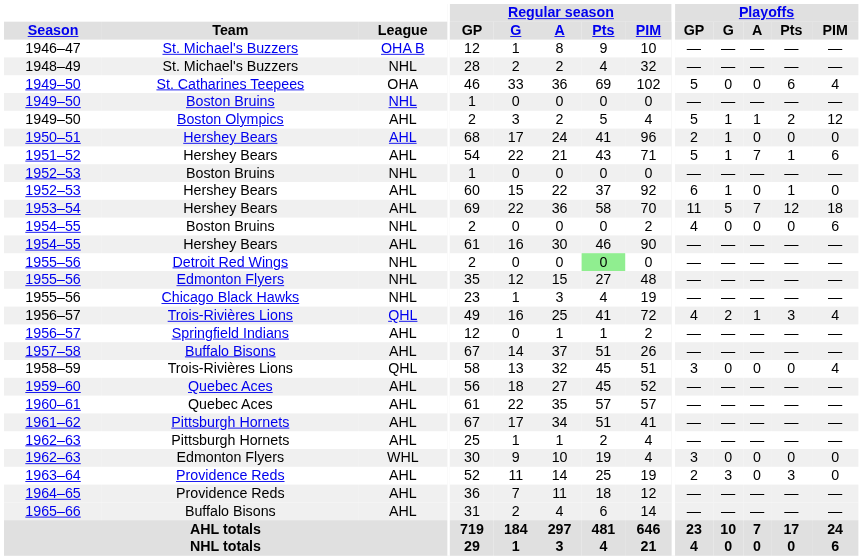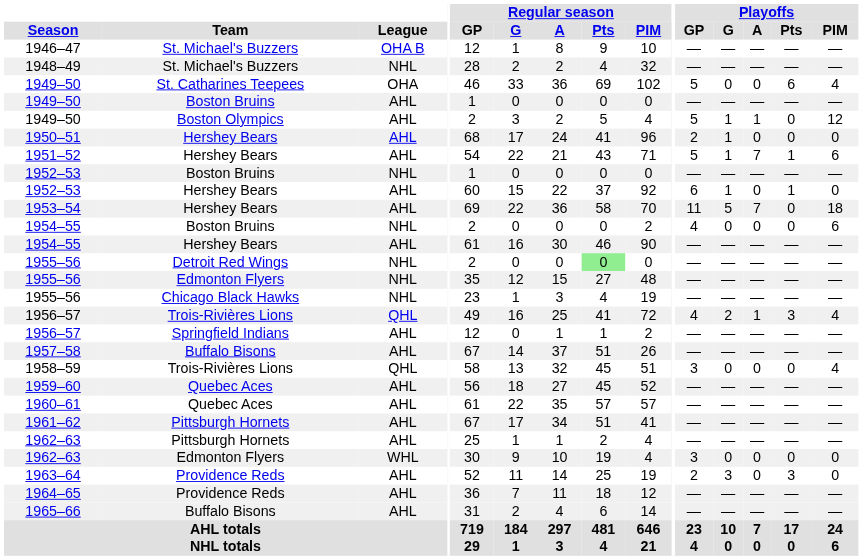 <table border="0" cellpadding="1" cellspacing="0" style="text-align:center; width:60em">
 <tr bgcolor="#e0e0e0">
 <th colspan="3" bgcolor="#ffffff"></th>
 <th rowspan="100" bgcolor="#ffffff"></th>
 <th colspan="5"><a href='#'>Regular season</a></th>
 <th rowspan="100" bgcolor="#ffffff"></th>
 <th colspan="5"><a href='#'>Playoffs</a></th>
 </tr>
 <tr bgcolor="#e0e0e0">
 <th><a href='#'>Season</a></th>
 <th>Team</th>
 <th>League</th>
 <th>GP</th>
 <th><a href='#'>G</a></th>
 <th><a href='#'>A</a></th>
 <th><a href='#'>Pts</a></th>
 <th><a href='#'>PIM</a></th>
 <th>GP</th>
 <th>G</th>
 <th>A</th>
 <th>Pts</th>
 <th>PIM</th>
 </tr>
 <tr>
 <td>1946–47</td>
 <td><a href='#'>St. Michael's Buzzers</a></td>
 <td><a href='#'>OHA B</a></td>
 <td>12</td>
 <td>1</td>
 <td>8</td>
 <td>9</td>
 <td>10</td>
 <td>—</td>
 <td>—</td>
 <td>—</td>
 <td>—</td>
 <td>—</td>
 </tr>
 <tr bgcolor="#f0f0f0">
 <td>1948–49</td>
 <td>St. Michael's Buzzers</td>
 <td>NHL</td>
 <td>28</td>
 <td>2</td>
 <td>2</td>
 <td>4</td>
 <td>32</td>
 <td>—</td>
 <td>—</td>
 <td>—</td>
 <td>—</td>
 <td>—</td>
 </tr>
 <tr>
 <td><a href='#'>1949–50</a></td>
 <td><a href='#'>St. Catharines Teepees</a></td>
 <td>OHA</td>
 <td>46</td>
 <td>33</td>
 <td>36</td>
 <td>69</td>
 <td>102</td>
 <td>5</td>
 <td>0</td>
 <td>0</td>
 <td>6</td>
 <td>4</td>
 </tr>
 <tr bgcolor="#f0f0f0">
 <td><a href='#'>1949–50</a></td>
 <td><a href='#'>Boston Bruins</a></td>
-<td><a href='#'>NHL</a></td>
+<td>AHL</td>
 <td>1</td>
 <td>0</td>
 <td>0</td>
 <td>0</td>
 <td>0</td>
 <td>—</td>
 <td>—</td>
 <td>—</td>
 <td>—</td>
 <td>—</td>
 </tr>
 <tr>
 <td>1949–50</td>
 <td><a href='#'>Boston Olympics</a></td>
 <td>AHL</td>
 <td>2</td>
 <td>3</td>
 <td>2</td>
 <td>5</td>
 <td>4</td>
 <td>5</td>
 <td>1</td>
 <td>1</td>
-<td>2</td>
+<td>0</td>
 <td>12</td>
 </tr>
 <tr bgcolor="#f0f0f0">
 <td><a href='#'>1950–51</a></td>
 <td><a href='#'>Hershey Bears</a></td>
 <td><a href='#'>AHL</a></td>
 <td>68</td>
 <td>17</td>
 <td>24</td>
 <td>41</td>
 <td>96</td>
 <td>2</td>
 <td>1</td>
 <td>0</td>
 <td>0</td>
 <td>0</td>
 </tr>
 <tr>
 <td><a href='#'>1951–52</a></td>
 <td>Hershey Bears</td>
 <td>AHL</td>
 <td>54</td>
 <td>22</td>
 <td>21</td>
 <td>43</td>
 <td>71</td>
 <td>5</td>
 <td>1</td>
 <td>7</td>
 <td>1</td>
 <td>6</td>
 </tr>
 <tr bgcolor="#f0f0f0">
 <td><a href='#'>1952–53</a></td>
 <td>Boston Bruins</td>
 <td>NHL</td>
 <td>1</td>
 <td>0</td>
 <td>0</td>
 <td>0</td>
 <td>0</td>
 <td>—</td>
 <td>—</td>
 <td>—</td>
 <td>—</td>
 <td>—</td>
 </tr>
 <tr>
 <td><a href='#'>1952–53</a></td>
 <td>Hershey Bears</td>
 <td>AHL</td>
 <td>60</td>
 <td>15</td>
 <td>22</td>
 <td>37</td>
 <td>92</td>
 <td>6</td>
 <td>1</td>
 <td>0</td>
 <td>1</td>
 <td>0</td>
 </tr>
 <tr bgcolor="#f0f0f0">
 <td><a href='#'>1953–54</a></td>
 <td>Hershey Bears</td>
 <td>AHL</td>
 <td>69</td>
 <td>22</td>
 <td>36</td>
 <td>58</td>
 <td>70</td>
 <td>11</td>
 <td>5</td>
 <td>7</td>
-<td>12</td>
+<td>0</td>
 <td>18</td>
 </tr>
 <tr>
 <td><a href='#'>1954–55</a></td>
 <td>Boston Bruins</td>
 <td>NHL</td>
 <td>2</td>
 <td>0</td>
 <td>0</td>
 <td>0</td>
 <td>2</td>
 <td>4</td>
 <td>0</td>
 <td>0</td>
 <td>0</td>
 <td>6</td>
 </tr>
 <tr bgcolor="#f0f0f0">
 <td><a href='#'>1954–55</a></td>
 <td>Hershey Bears</td>
 <td>AHL</td>
 <td>61</td>
 <td>16</td>
 <td>30</td>
 <td>46</td>
 <td>90</td>
 <td>—</td>
 <td>—</td>
 <td>—</td>
 <td>—</td>
 <td>—</td>
 </tr>
 <tr>
 <td><a href='#'>1955–56</a></td>
 <td><a href='#'>Detroit Red Wings</a></td>
 <td>NHL</td>
 <td>2</td>
 <td>0</td>
 <td>0</td>
 <td style="background: lightgreen;">0</td>
 <td>0</td>
 <td>—</td>
 <td>—</td>
 <td>—</td>
 <td>—</td>
 <td>—</td>
 </tr>
 <tr bgcolor="#f0f0f0">
 <td><a href='#'>1955–56</a></td>
 <td><a href='#'>Edmonton Flyers</a></td>
 <td>NHL</td>
 <td>35</td>
 <td>12</td>
 <td>15</td>
 <td>27</td>
 <td>48</td>
 <td>—</td>
 <td>—</td>
 <td>—</td>
 <td>—</td>
 <td>—</td>
 </tr>
 <tr>
 <td>1955–56</td>
 <td><a href='#'>Chicago Black Hawks</a></td>
 <td>NHL</td>
 <td>23</td>
 <td>1</td>
 <td>3</td>
 <td>4</td>
 <td>19</td>
 <td>—</td>
 <td>—</td>
 <td>—</td>
 <td>—</td>
 <td>—</td>
 </tr>
 <tr bgcolor="#f0f0f0">
 <td>1956–57</td>
 <td><a href='#'>Trois-Rivières Lions</a></td>
 <td><a href='#'>QHL</a></td>
 <td>49</td>
 <td>16</td>
 <td>25</td>
 <td>41</td>
 <td>72</td>
 <td>4</td>
 <td>2</td>
 <td>1</td>
 <td>3</td>
 <td>4</td>
 </tr>
 <tr>
 <td><a href='#'>1956–57</a></td>
 <td><a href='#'>Springfield Indians</a></td>
 <td>AHL</td>
 <td>12</td>
 <td>0</td>
 <td>1</td>
 <td>1</td>
 <td>2</td>
 <td>—</td>
 <td>—</td>
 <td>—</td>
 <td>—</td>
 <td>—</td>
 </tr>
 <tr bgcolor="#f0f0f0">
 <td><a href='#'>1957–58</a></td>
 <td><a href='#'>Buffalo Bisons</a></td>
 <td>AHL</td>
 <td>67</td>
 <td>14</td>
 <td>37</td>
 <td>51</td>
 <td>26</td>
 <td>—</td>
 <td>—</td>
 <td>—</td>
 <td>—</td>
 <td>—</td>
 </tr>
 <tr>
 <td>1958–59</td>
 <td>Trois-Rivières Lions</td>
 <td>QHL</td>
 <td>58</td>
 <td>13</td>
 <td>32</td>
 <td>45</td>
 <td>51</td>
 <td>3</td>
 <td>0</td>
 <td>0</td>
 <td>0</td>
 <td>4</td>
 </tr>
 <tr bgcolor="#f0f0f0">
 <td><a href='#'>1959–60</a></td>
 <td><a href='#'>Quebec Aces</a></td>
 <td>AHL</td>
 <td>56</td>
 <td>18</td>
 <td>27</td>
 <td>45</td>
 <td>52</td>
 <td>—</td>
 <td>—</td>
 <td>—</td>
 <td>—</td>
 <td>—</td>
 </tr>
 <tr>
 <td><a href='#'>1960–61</a></td>
 <td>Quebec Aces</td>
 <td>AHL</td>
 <td>61</td>
 <td>22</td>
 <td>35</td>
 <td>57</td>
 <td>57</td>
 <td>—</td>
 <td>—</td>
 <td>—</td>
 <td>—</td>
 <td>—</td>
 </tr>
 <tr bgcolor="#f0f0f0">
 <td><a href='#'>1961–62</a></td>
 <td><a href='#'>Pittsburgh Hornets</a></td>
 <td>AHL</td>
 <td>67</td>
 <td>17</td>
 <td>34</td>
 <td>51</td>
 <td>41</td>
 <td>—</td>
 <td>—</td>
 <td>—</td>
 <td>—</td>
 <td>—</td>
 </tr>
 <tr>
 <td><a href='#'>1962–63</a></td>
 <td>Pittsburgh Hornets</td>
 <td>AHL</td>
 <td>25</td>
 <td>1</td>
 <td>1</td>
 <td>2</td>
 <td>4</td>
 <td>—</td>
 <td>—</td>
 <td>—</td>
 <td>—</td>
 <td>—</td>
 </tr>
 <tr bgcolor="#f0f0f0">
 <td><a href='#'>1962–63</a></td>
 <td>Edmonton Flyers</td>
 <td>WHL</td>
 <td>30</td>
 <td>9</td>
 <td>10</td>
 <td>19</td>
 <td>4</td>
 <td>3</td>
 <td>0</td>
 <td>0</td>
 <td>0</td>
 <td>0</td>
 </tr>
 <tr>
 <td><a href='#'>1963–64</a></td>
 <td><a href='#'>Providence Reds</a></td>
 <td>AHL</td>
 <td>52</td>
 <td>11</td>
 <td>14</td>
 <td>25</td>
 <td>19</td>
 <td>2</td>
 <td>3</td>
 <td>0</td>
 <td>3</td>
 <td>0</td>
 </tr>
 <tr bgcolor="#f0f0f0">
 <td><a href='#'>1964–65</a></td>
 <td>Providence Reds</td>
 <td>AHL</td>
 <td>36</td>
 <td>7</td>
 <td>11</td>
 <td>18</td>
 <td>12</td>
 <td>—</td>
 <td>—</td>
 <td>—</td>
 <td>—</td>
 <td>—</td>
 </tr>
 <tr bgcolor="#f0f0f0">
 <td><a href='#'>1965–66</a></td>
 <td>Buffalo Bisons</td>
 <td>AHL</td>
 <td>31</td>
 <td>2</td>
 <td>4</td>
 <td>6</td>
 <td>14</td>
 <td>—</td>
 <td>—</td>
 <td>—</td>
 <td>—</td>
 <td>—</td>
 </tr>
 <tr bgcolor="#e0e0e0">
 <th colspan="3">AHL totals</th>
 <th>719</th>
 <th>184</th>
 <th>297</th>
 <th>481</th>
 <th>646</th>
 <th>23</th>
 <th>10</th>
 <th>7</th>
 <th>17</th>
 <th>24</th>
 </tr>
 <tr bgcolor="#e0e0e0">
 <th colspan="3">NHL totals</th>
 <th>29</th>
 <th>1</th>
 <th>3</th>
 <th>4</th>
 <th>21</th>
 <th>4</th>
 <th>0</th>
 <th>0</th>
 <th>0</th>
 <th>6</th>
 </tr>
 </table>
